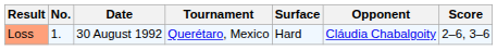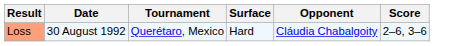 <table class="sortable wikitable" style=font-size:97%>
 <tr>
 <th>Result</th>
-<th>No.</th>
 <th>Date</th>
 <th>Tournament</th>
 <th>Surface</th>
 <th>Opponent</th>
 <th>Score</th>
 </tr>
 <tr bgcolor="#f0f8ff">
 <td style="background:#ffa07a;">Loss</td>
-<td>1.</td>
 <td>30 August 1992</td>
 <td><a href='#'>Querétaro</a>, Mexico</td>
 <td>Hard</td>
 <td> <a href='#'>Cláudia Chabalgoity</a></td>
 <td>2–6, 3–6</td>
 </tr>
 </table>
